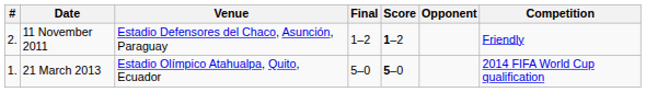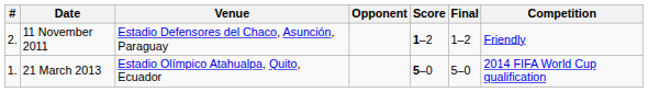 <table class="wikitable">
 <tr>
 <th>#</th>
 <th>Date</th>
 <th>Venue</th>
+<th>Opponent</th>
+<th>Score</th>
 <th>Final</th>
-<th>Score</th>
-<th>Opponent</th>
 <th>Competition</th>
 </tr>
 <tr>
 <td>2.</td>
 <td>11 November 2011</td>
 <td><a href='#'>Estadio Defensores del Chaco</a>, <a href='#'>Asunción</a>, Paraguay</td>
+<td></td>
+<td><strong>1</strong>–2</td>
 <td>1–2</td>
-<td><strong>1</strong>–2</td>
-<td></td>
 <td><a href='#'>Friendly</a></td>
 </tr>
 <tr>
 <td>1.</td>
 <td>21 March 2013</td>
 <td><a href='#'>Estadio Olímpico Atahualpa</a>, <a href='#'>Quito</a>, Ecuador</td>
+<td></td>
+<td><strong>5</strong>–0</td>
 <td>5–0</td>
-<td><strong>5</strong>–0</td>
-<td></td>
 <td><a href='#'>2014 FIFA World Cup qualification</a></td>
 </tr>
 </table>
